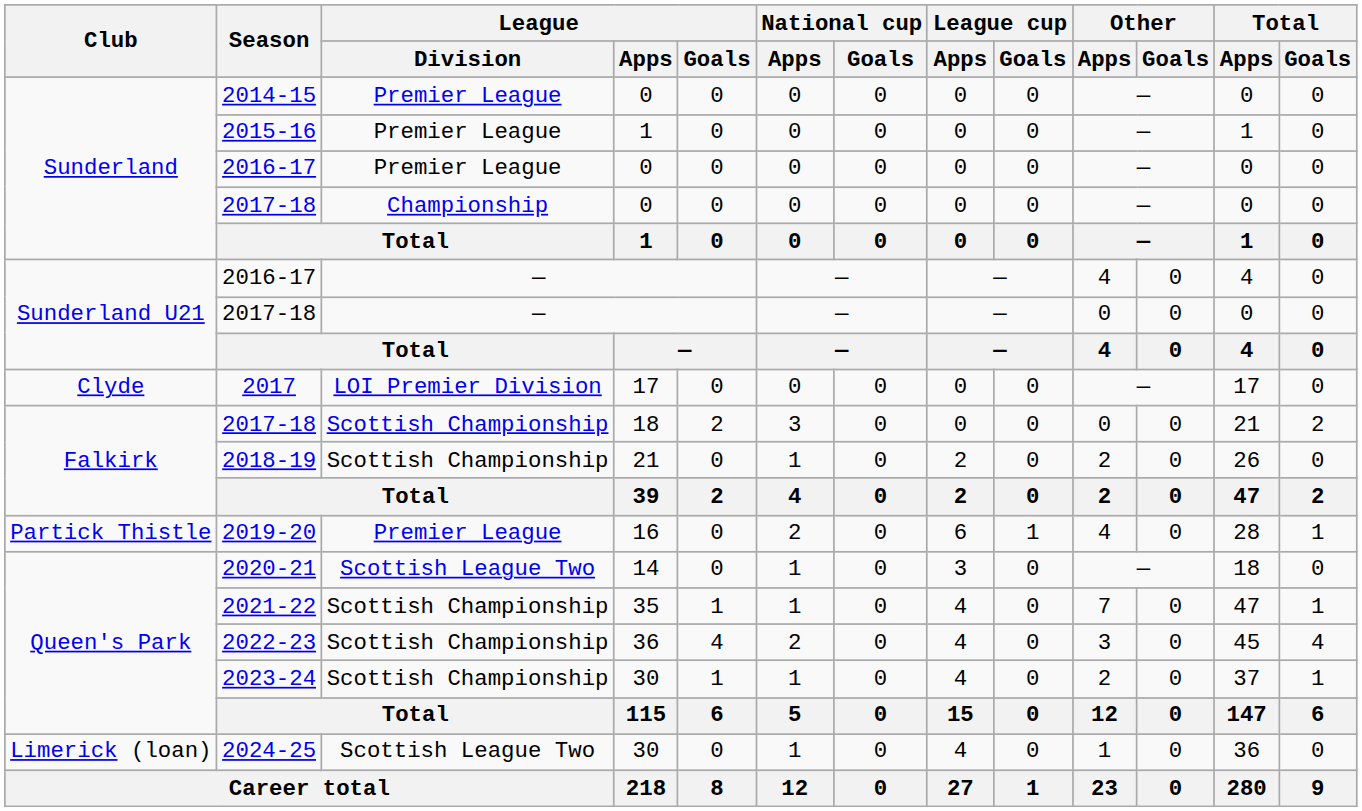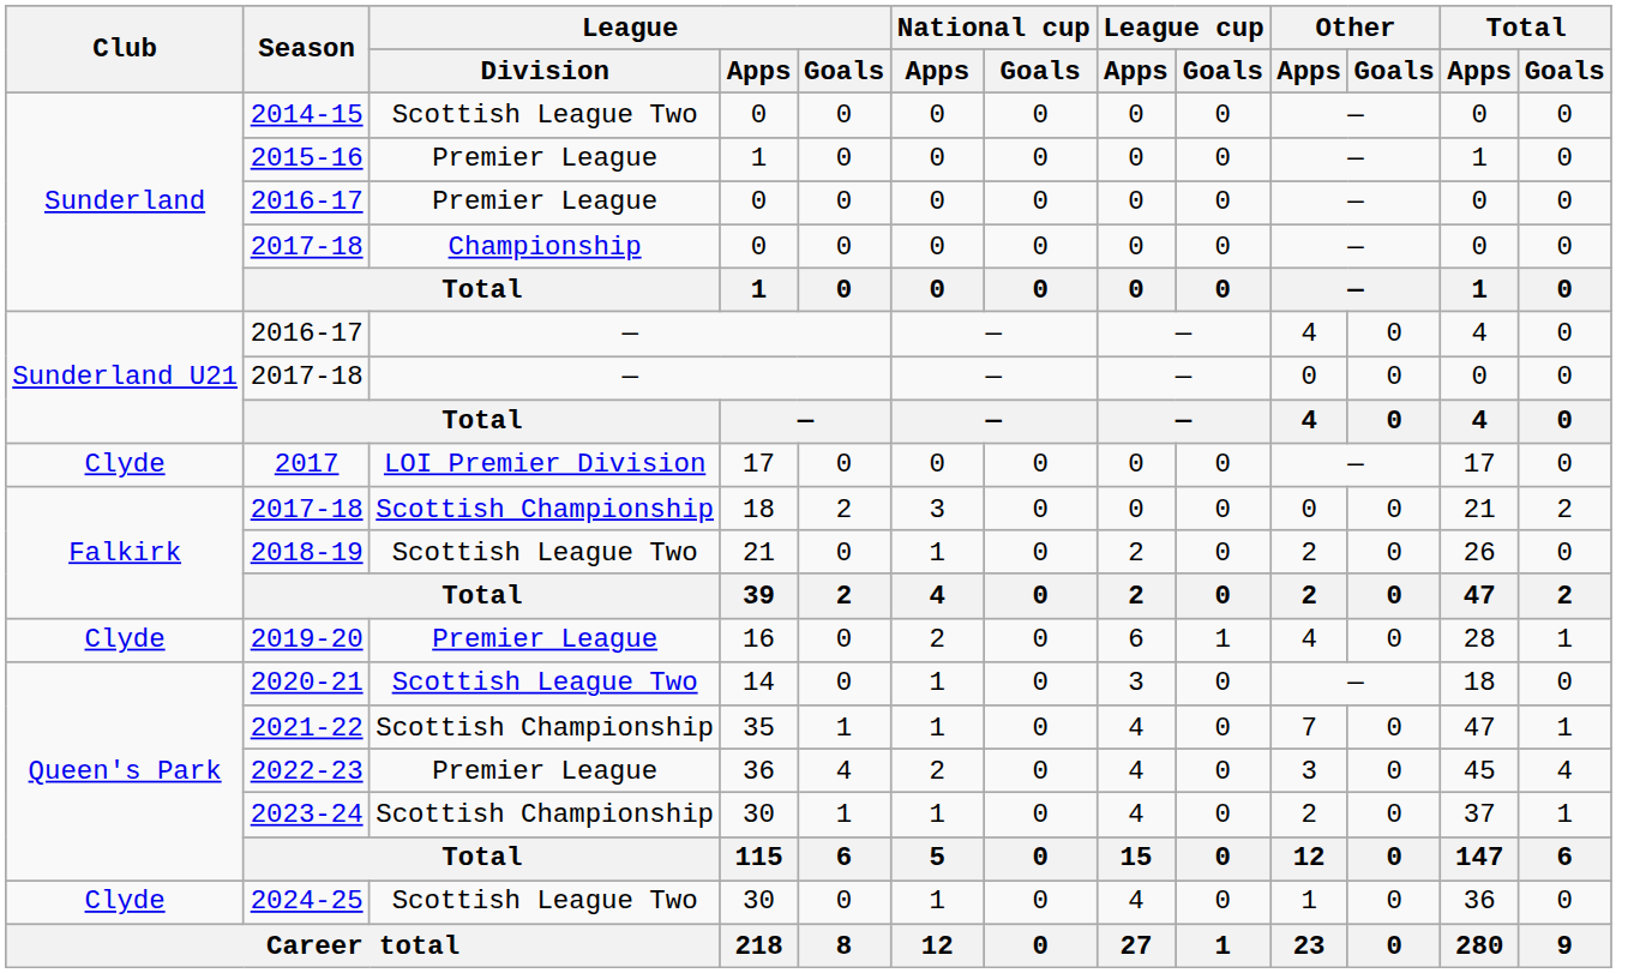 <table class="wikitable" style="text-align:center">
 <tr>
 <th rowspan="2">Club</th>
 <th rowspan="2">Season</th>
 <th colspan="3">League</th>
 <th colspan="2">National cup</th>
 <th colspan="2">League cup</th>
 <th colspan="2">Other</th>
 <th colspan="2">Total</th>
 </tr>
 <tr>
 <th>Division</th>
 <th>Apps</th>
 <th>Goals</th>
 <th>Apps</th>
 <th>Goals</th>
 <th>Apps</th>
 <th>Goals</th>
 <th>Apps</th>
 <th>Goals</th>
 <th>Apps</th>
 <th>Goals</th>
 </tr>
 <tr>
 <td rowspan="5"><a href='#'>Sunderland</a></td>
 <td><a href='#'>2014-15</a></td>
-<td><a href='#'>Premier League</a></td>
+<td>Scottish League Two</td>
 <td>0</td>
 <td>0</td>
 <td>0</td>
 <td>0</td>
 <td>0</td>
 <td>0</td>
 <td colspan="2">—</td>
 <td>0</td>
 <td>0</td>
 </tr>
 <tr>
 <td><a href='#'>2015-16</a></td>
 <td>Premier League</td>
 <td>1</td>
 <td>0</td>
 <td>0</td>
 <td>0</td>
 <td>0</td>
 <td>0</td>
 <td colspan="2">—</td>
 <td>1</td>
 <td>0</td>
 </tr>
 <tr>
 <td><a href='#'>2016-17</a></td>
 <td>Premier League</td>
 <td>0</td>
 <td>0</td>
 <td>0</td>
 <td>0</td>
 <td>0</td>
 <td>0</td>
 <td colspan="2">—</td>
 <td>0</td>
 <td>0</td>
 </tr>
 <tr>
 <td><a href='#'>2017-18</a></td>
 <td><a href='#'>Championship</a></td>
 <td>0</td>
 <td>0</td>
 <td>0</td>
 <td>0</td>
 <td>0</td>
 <td>0</td>
 <td colspan="2">—</td>
 <td>0</td>
 <td>0</td>
 </tr>
 <tr>
 <th colspan="2">Total</th>
 <th>1</th>
 <th>0</th>
 <th>0</th>
 <th>0</th>
 <th>0</th>
 <th>0</th>
 <th colspan="2">—</th>
 <th>1</th>
 <th>0</th>
 </tr>
 <tr>
 <td rowspan="3"><a href='#'>Sunderland U21</a></td>
 <td>2016-17</td>
 <td colspan="3">—</td>
 <td colspan="2">—</td>
 <td colspan="2">—</td>
 <td>4</td>
 <td>0</td>
 <td>4</td>
 <td>0</td>
 </tr>
 <tr>
 <td>2017-18</td>
 <td colspan="3">—</td>
 <td colspan="2">—</td>
 <td colspan="2">—</td>
 <td>0</td>
 <td>0</td>
 <td>0</td>
 <td>0</td>
 </tr>
 <tr>
 <th colspan="2">Total</th>
 <th colspan="2">—</th>
 <th colspan="2">—</th>
 <th colspan="2">—</th>
 <th>4</th>
 <th>0</th>
 <th>4</th>
 <th>0</th>
 </tr>
 <tr>
 <td><a href='#'>Clyde</a></td>
 <td><a href='#'>2017</a></td>
 <td><a href='#'>LOI Premier Division</a></td>
 <td>17</td>
 <td>0</td>
 <td>0</td>
 <td>0</td>
 <td>0</td>
 <td>0</td>
 <td colspan="2">—</td>
 <td>17</td>
 <td>0</td>
 </tr>
 <tr>
 <td rowspan="3"><a href='#'>Falkirk</a></td>
 <td><a href='#'>2017-18</a></td>
 <td><a href='#'>Scottish Championship</a></td>
 <td>18</td>
 <td>2</td>
 <td>3</td>
 <td>0</td>
 <td>0</td>
 <td>0</td>
 <td>0</td>
 <td>0</td>
 <td>21</td>
 <td>2</td>
 </tr>
 <tr>
 <td><a href='#'>2018-19</a></td>
-<td>Scottish Championship</td>
+<td>Scottish League Two</td>
 <td>21</td>
 <td>0</td>
 <td>1</td>
 <td>0</td>
 <td>2</td>
 <td>0</td>
 <td>2</td>
 <td>0</td>
 <td>26</td>
 <td>0</td>
 </tr>
 <tr>
 <th colspan="2">Total</th>
 <th>39</th>
 <th>2</th>
 <th>4</th>
 <th>0</th>
 <th>2</th>
 <th>0</th>
 <th>2</th>
 <th>0</th>
 <th>47</th>
 <th>2</th>
 </tr>
 <tr>
-<td><a href='#'>Partick Thistle</a></td>
+<td><a href='#'>Clyde</a></td>
 <td><a href='#'>2019-20</a></td>
 <td><a href='#'>Premier League</a></td>
 <td>16</td>
 <td>0</td>
 <td>2</td>
 <td>0</td>
 <td>6</td>
 <td>1</td>
 <td>4</td>
 <td>0</td>
 <td>28</td>
 <td>1</td>
 </tr>
 <tr>
 <td rowspan="5"><a href='#'>Queen's Park</a></td>
 <td><a href='#'>2020-21</a></td>
 <td><a href='#'>Scottish League Two</a></td>
 <td>14</td>
 <td>0</td>
 <td>1</td>
 <td>0</td>
 <td>3</td>
 <td>0</td>
 <td colspan="2">—</td>
 <td>18</td>
 <td>0</td>
 </tr>
 <tr>
 <td><a href='#'>2021-22</a></td>
 <td>Scottish Championship</td>
 <td>35</td>
 <td>1</td>
 <td>1</td>
 <td>0</td>
 <td>4</td>
 <td>0</td>
 <td>7</td>
 <td>0</td>
 <td>47</td>
 <td>1</td>
 </tr>
 <tr>
 <td><a href='#'>2022-23</a></td>
-<td>Scottish Championship</td>
+<td>Premier League</td>
 <td>36</td>
 <td>4</td>
 <td>2</td>
 <td>0</td>
 <td>4</td>
 <td>0</td>
 <td>3</td>
 <td>0</td>
 <td>45</td>
 <td>4</td>
 </tr>
 <tr>
 <td><a href='#'>2023-24</a></td>
 <td>Scottish Championship</td>
 <td>30</td>
 <td>1</td>
 <td>1</td>
 <td>0</td>
 <td>4</td>
 <td>0</td>
 <td>2</td>
 <td>0</td>
 <td>37</td>
 <td>1</td>
 </tr>
 <tr>
 <th colspan="2">Total</th>
 <th>115</th>
 <th>6</th>
 <th>5</th>
 <th>0</th>
 <th>15</th>
 <th>0</th>
 <th>12</th>
 <th>0</th>
 <th>147</th>
 <th>6</th>
 </tr>
 <tr>
-<td><a href='#'>Limerick</a> (loan)</td>
+<td><a href='#'>Clyde</a></td>
 <td><a href='#'>2024-25</a></td>
 <td>Scottish League Two</td>
 <td>30</td>
 <td>0</td>
 <td>1</td>
 <td>0</td>
 <td>4</td>
 <td>0</td>
 <td>1</td>
 <td>0</td>
 <td>36</td>
 <td>0</td>
 </tr>
 <tr>
 <th colspan="3">Career total</th>
 <th>218</th>
 <th>8</th>
 <th>12</th>
 <th>0</th>
 <th>27</th>
 <th>1</th>
 <th>23</th>
 <th>0</th>
 <th>280</th>
 <th>9</th>
 </tr>
 </table>
